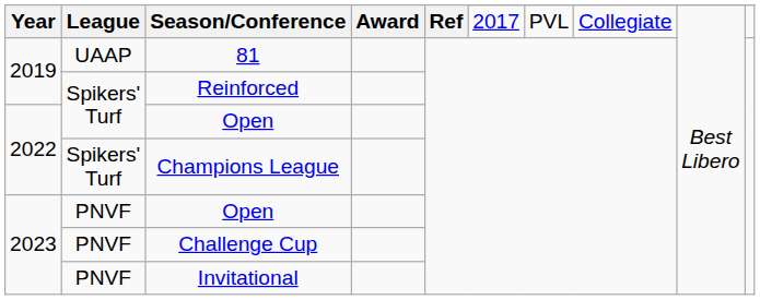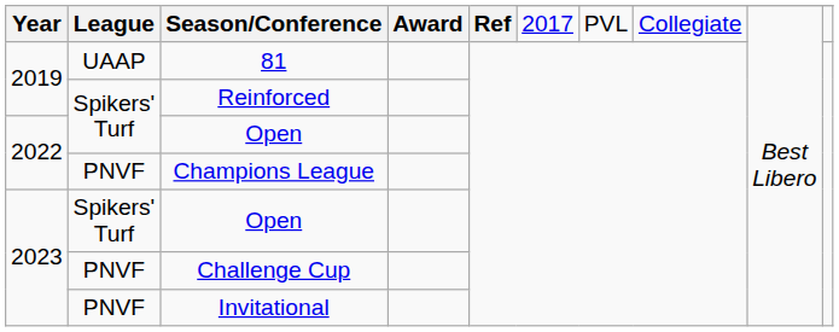 <table class="wikitable sortable" style="text-align:center" width="80%">
 <tr>
 <th style="width:5px;" rowspan="2">Year</th>
 <th style="width:25px;" rowspan="2">League</th>
 <th style="width:100px;" rowspan="2">Season/Conference</th>
 <th style="width:180px;" rowspan="2">Award</th>
 <th style="width:25px;" rowspan="2">Ref</th>
 </tr>
 <tr align=center>
 <td><a href='#'>2017</a></td>
 <td>PVL</td>
 <td><a href='#'>Collegiate</a></td>
 <td Rowspan=8><em>Best Libero</em></td>
 <td></td>
 </tr>
 <tr align=center>
 <td rowspan=2>2019</td>
 <td>UAAP</td>
 <td><a href='#'>81</a></td>
 <td></td>
 </tr>
 <tr align=center>
 <td rowspan=2>Spikers' Turf</td>
 <td><a href='#'>Reinforced</a></td>
 <td></td>
 </tr>
 <tr align=center>
 <td rowspan=2>2022</td>
 <td><a href='#'>Open</a></td>
 <td></td>
 </tr>
 <tr align=center>
-<td>Spikers' Turf</td>
+<td>PNVF</td>
 <td><a href='#'>Champions League</a></td>
 <td></td>
 </tr>
 <tr align=center>
 <td rowspan=3>2023</td>
-<td>PNVF</td>
+<td>Spikers' Turf</td>
 <td><a href='#'>Open</a></td>
 <td></td>
 </tr>
 <tr align=center>
 <td>PNVF</td>
 <td><a href='#'>Challenge Cup</a></td>
 <td></td>
 </tr>
 <tr align=center>
 <td>PNVF</td>
 <td><a href='#'>Invitational</a></td>
 <td></td>
 </tr>
 </table>
